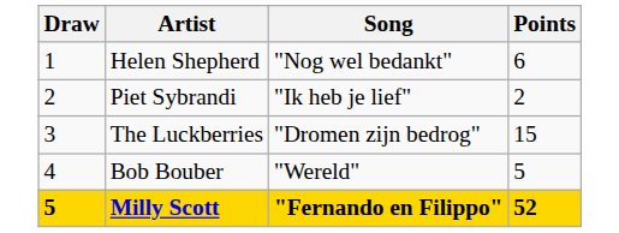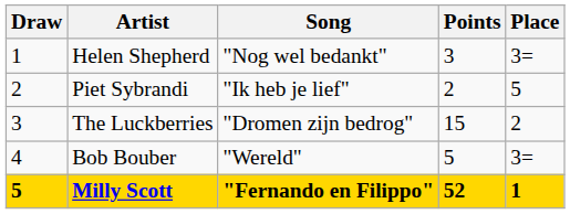 <table class="sortable wikitable" style="margin: 1em auto 1em auto">
 <tr>
 <th>Draw</th>
 <th>Artist</th>
 <th>Song</th>
 <th>Points</th>
+<th>Place</th>
 </tr>
 <tr>
 <td>1</td>
 <td>Helen Shepherd</td>
 <td>"Nog wel bedankt"</td>
-<td>6</td>
+<td>3</td>
+<td>3=</td>
 </tr>
 <tr>
 <td>2</td>
 <td>Piet Sybrandi</td>
 <td>"Ik heb je lief"</td>
 <td>2</td>
+<td>5</td>
 </tr>
 <tr>
 <td>3</td>
 <td>The Luckberries</td>
 <td>"Dromen zijn bedrog"</td>
 <td>15</td>
+<td>2</td>
 </tr>
 <tr>
 <td>4</td>
 <td>Bob Bouber</td>
 <td>"Wereld"</td>
 <td>5</td>
+<td>3=</td>
 </tr>
 <tr bgcolor="FFD700">
 <td><strong>5</strong></td>
 <td><strong><a href='#'>Milly Scott</a></strong></td>
 <td><strong>"Fernando en Filippo"</strong></td>
 <td><strong>52</strong></td>
+<td><strong>1</strong></td>
 </tr>
 </table>
